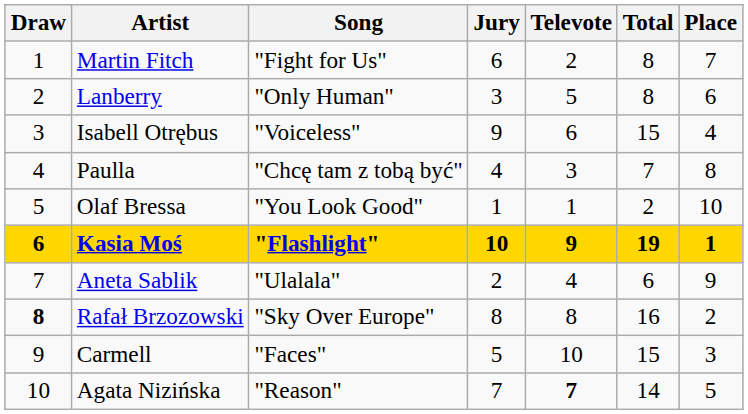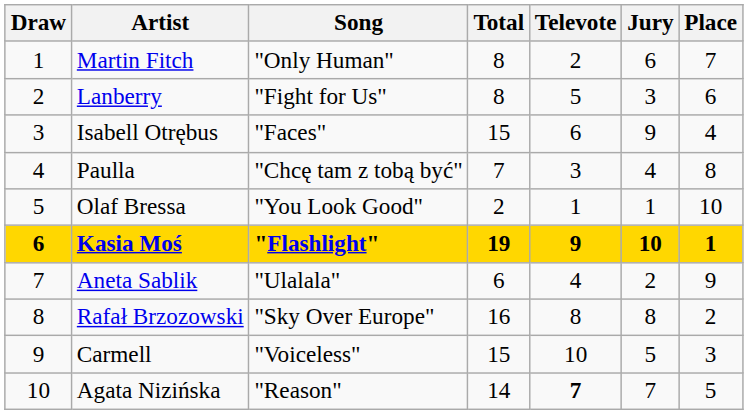 <table class="sortable wikitable" style="margin: 1em auto 1em auto; text-align:center">
 <tr>
 <th>Draw</th>
 <th>Artist</th>
 <th>Song</th>
+<th>Total</th>
+<th>Televote</th>
 <th>Jury</th>
-<th>Televote</th>
-<th>Total</th>
 <th>Place</th>
 </tr>
 <tr>
 <td>1</td>
 <td align="left"><a href='#'>Martin Fitch</a></td>
-<td align="left">"Fight for Us"</td>
+<td align="left">"Only Human"</td>
+<td>8</td>
+<td>2</td>
 <td>6</td>
-<td>2</td>
-<td>8</td>
 <td>7</td>
 </tr>
 <tr>
 <td>2</td>
 <td align="left"><a href='#'>Lanberry</a></td>
-<td align="left">"Only Human"</td>
+<td align="left">"Fight for Us"</td>
+<td>8</td>
+<td>5</td>
 <td>3</td>
-<td>5</td>
-<td>8</td>
 <td>6</td>
 </tr>
 <tr>
 <td>3</td>
 <td align="left">Isabell Otrębus</td>
-<td align="left">"Voiceless"</td>
+<td align="left">"Faces"</td>
+<td>15</td>
+<td>6</td>
 <td>9</td>
-<td>6</td>
-<td>15</td>
 <td>4</td>
 </tr>
 <tr>
 <td>4</td>
 <td align="left">Paulla</td>
 <td align="left">"Chcę tam z tobą być"</td>
+<td>7</td>
+<td>3</td>
 <td>4</td>
-<td>3</td>
-<td>7</td>
 <td>8</td>
 </tr>
 <tr>
 <td>5</td>
 <td align="left">Olaf Bressa</td>
 <td align="left">"You Look Good"</td>
+<td>2</td>
 <td>1</td>
 <td>1</td>
-<td>2</td>
 <td>10</td>
 </tr>
 <tr style="font-weight:bold; background:gold;">
 <td>6</td>
 <td align="left"><a href='#'>Kasia Moś</a></td>
 <td align="left">"<a href='#'>Flashlight</a>"</td>
+<td>19</td>
+<td>9</td>
 <td>10</td>
-<td>9</td>
-<td>19</td>
 <td>1</td>
 </tr>
 <tr>
 <td>7</td>
 <td align="left"><a href='#'>Aneta Sablik</a></td>
 <td align="left">"Ulalala"</td>
+<td>6</td>
+<td>4</td>
 <td>2</td>
-<td>4</td>
-<td>6</td>
 <td>9</td>
 </tr>
 <tr>
-<td><strong>8</strong></td>
+<td>8</td>
 <td align="left"><a href='#'>Rafał Brzozowski</a></td>
 <td align="left">"Sky Over Europe"</td>
+<td>16</td>
 <td>8</td>
 <td>8</td>
-<td>16</td>
 <td>2</td>
 </tr>
 <tr>
 <td>9</td>
 <td align="left">Carmell</td>
-<td align="left">"Faces"</td>
+<td align="left">"Voiceless"</td>
+<td>15</td>
+<td>10</td>
 <td>5</td>
-<td>10</td>
-<td>15</td>
 <td>3</td>
 </tr>
 <tr>
 <td>10</td>
 <td align="left">Agata Nizińska</td>
 <td align="left">"Reason"</td>
+<td>14</td>
+<td><strong>7</strong></td>
 <td>7</td>
-<td><strong>7</strong></td>
-<td>14</td>
 <td>5</td>
 </tr>
 </table>
